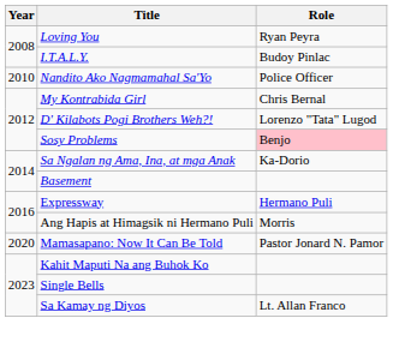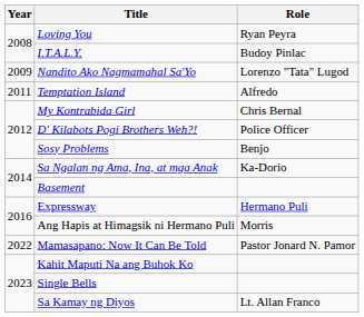 <table class="wikitable" style="text-align:left">
 <tr>
 <th>Year</th>
 <th>Title</th>
 <th>Role</th>
 </tr>
 <tr>
 <td rowspan="2">2008</td>
 <td><em><a href='#'>Loving You</a></em></td>
 <td>Ryan Peyra</td>
 </tr>
 <tr>
 <td><em><a href='#'>I.T.A.L.Y.</a></em></td>
 <td>Budoy Pinlac</td>
 </tr>
 <tr>
-<td>2010</td>
+<td>2009</td>
 <td><em><a href='#'>Nandito Ako Nagmamahal Sa'Yo</a></em></td>
-<td>Police Officer</td>
+<td>Lorenzo "Tata" Lugod</td>
+</tr>
+<tr>
+<td>2011</td>
+<td><em><a href='#'>Temptation Island</a></em></td>
+<td>Alfredo</td>
 </tr>
 <tr>
 <td rowspan="3">2012</td>
 <td><em><a href='#'>My Kontrabida Girl</a></em></td>
 <td>Chris Bernal</td>
 </tr>
 <tr>
 <td><em><a href='#'>D' Kilabots Pogi Brothers Weh?!</a></em></td>
-<td>Lorenzo "Tata" Lugod</td>
+<td>Police Officer</td>
 </tr>
 <tr>
 <td><em><a href='#'>Sosy Problems</a></em></td>
-<td style="background: pink;">Benjo</td>
+<td>Benjo</td>
 </tr>
 <tr>
 <td rowspan="2">2014</td>
 <td><em><a href='#'>Sa Ngalan ng Ama, Ina, at mga Anak</a></em></td>
 <td>Ka-Dorio</td>
 </tr>
 <tr>
 <td><em><a href='#'>Basement</a></td>
 <td></td>
 </tr>
 <tr>
 <td rowspan="2">2016</td>
 <td></em><a href='#'>Expressway</a><em></td>
 <td><a href='#'>Hermano Puli</a></td>
 </tr>
 <tr>
 <td></em>Ang Hapis at Himagsik ni Hermano Puli<em></td>
 <td>Morris</td>
 </tr>
 <tr>
-<td>2020</td>
+<td>2022</td>
 <td></em><a href='#'>Mamasapano: Now It Can Be Told</a><em></td>
 <td>Pastor Jonard N. Pamor</td>
 </tr>
 <tr>
 <td rowspan="3">2023</td>
 <td></em><a href='#'>Kahit Maputi Na ang Buhok Ko</a><em></td>
 <td></td>
 </tr>
 <tr>
 <td></em><a href='#'>Single Bells</a><em></td>
 <td></td>
 </tr>
 <tr>
 <td></em><a href='#'>Sa Kamay ng Diyos</a><em></td>
 <td>Lt. Allan Franco</td>
 </tr>
 </table>
